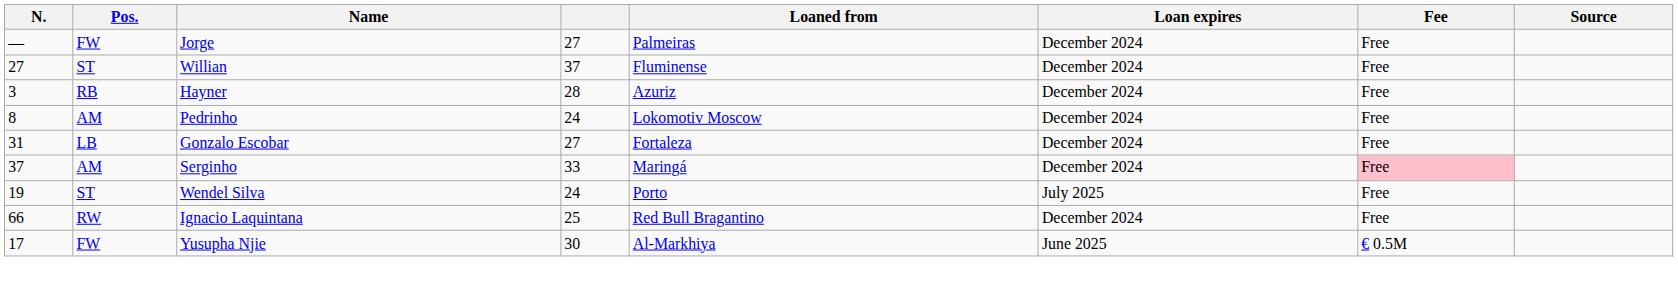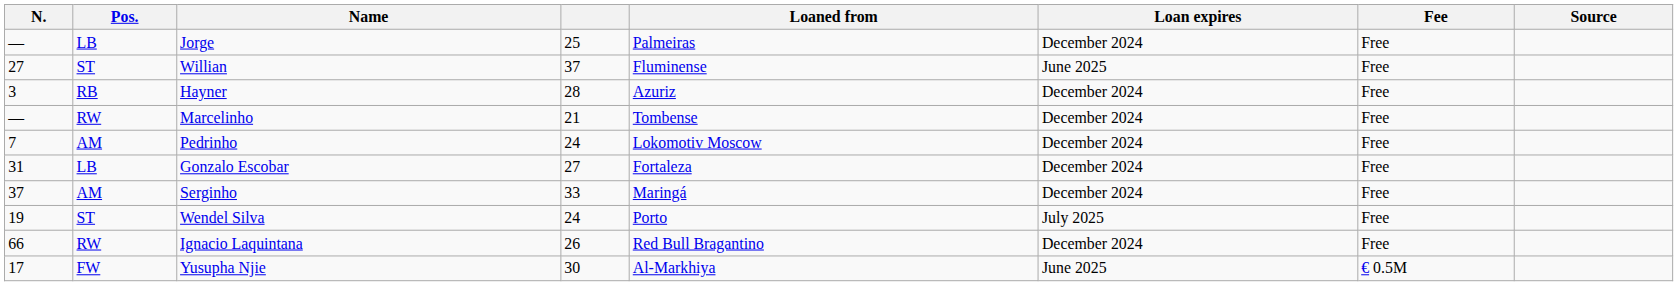 <table class="wikitable sortable" style="width:85%; text-align:center; text-align:left;">
 <tr>
 <th>N.</th>
 <th><a href='#'>Pos.</a></th>
 <th>Name</th>
 <th></th>
 <th>Loaned from</th>
 <th>Loan expires</th>
 <th>Fee</th>
 <th>Source</th>
 </tr>
 <tr>
 <td>—</td>
-<td><a href='#'>FW</a></td>
+<td><a href='#'>LB</a></td>
 <td style="text-align:left;"> <a href='#'>Jorge</a></td>
-<td>27</td>
+<td>25</td>
 <td style="text-align:left;"> <a href='#'>Palmeiras</a></td>
 <td>December 2024</td>
 <td>Free</td>
 <td></td>
 </tr>
 <tr>
 <td>27</td>
 <td><a href='#'>ST</a></td>
 <td style="text-align:left;"> <a href='#'>Willian</a></td>
 <td>37</td>
 <td style="text-align:left;"> <a href='#'>Fluminense</a></td>
-<td>December 2024</td>
+<td>June 2025</td>
 <td>Free</td>
 <td></td>
 </tr>
 <tr>
 <td>3</td>
 <td><a href='#'>RB</a></td>
 <td style="text-align:left;"> <a href='#'>Hayner</a></td>
 <td>28</td>
 <td style="text-align:left;"> <a href='#'>Azuriz</a></td>
 <td>December 2024</td>
 <td>Free</td>
 <td></td>
 </tr>
 <tr>
-<td>8</td>
+<td>—</td>
+<td><a href='#'>RW</a></td>
+<td style="text-align:left;"> <a href='#'>Marcelinho</a></td>
+<td>21</td>
+<td style="text-align:left;"> <a href='#'>Tombense</a></td>
+<td>December 2024</td>
+<td>Free</td>
+<td></td>
+</tr>
+<tr>
+<td>7</td>
 <td><a href='#'>AM</a></td>
 <td style="text-align:left;"> <a href='#'>Pedrinho</a></td>
 <td>24</td>
 <td style="text-align:left;"> <a href='#'>Lokomotiv Moscow</a></td>
 <td>December 2024</td>
 <td>Free</td>
 <td></td>
 </tr>
 <tr>
 <td>31</td>
 <td><a href='#'>LB</a></td>
 <td style="text-align:left;"> <a href='#'>Gonzalo Escobar</a></td>
 <td>27</td>
 <td style="text-align:left;"> <a href='#'>Fortaleza</a></td>
 <td>December 2024</td>
 <td>Free</td>
 <td></td>
 </tr>
 <tr>
 <td>37</td>
 <td><a href='#'>AM</a></td>
 <td style="text-align:left;"> <a href='#'>Serginho</a></td>
 <td>33</td>
 <td style="text-align:left;"> <a href='#'>Maringá</a></td>
 <td>December 2024</td>
-<td style="background: pink;">Free</td>
+<td>Free</td>
 <td></td>
 </tr>
 <tr>
 <td>19</td>
 <td><a href='#'>ST</a></td>
 <td style="text-align:left;"> <a href='#'>Wendel Silva</a></td>
 <td>24</td>
 <td style="text-align:left;"> <a href='#'>Porto</a></td>
 <td>July 2025</td>
 <td>Free</td>
 <td></td>
 </tr>
 <tr>
 <td>66</td>
 <td><a href='#'>RW</a></td>
 <td style="text-align:left;"> <a href='#'>Ignacio Laquintana</a></td>
-<td>25</td>
+<td>26</td>
 <td style="text-align:left;"> <a href='#'>Red Bull Bragantino</a></td>
 <td>December 2024</td>
 <td>Free</td>
 <td></td>
 </tr>
 <tr>
 <td>17</td>
 <td><a href='#'>FW</a></td>
 <td style="text-align:left;"> <a href='#'>Yusupha Njie</a></td>
 <td>30</td>
 <td style="text-align:left;"> <a href='#'>Al-Markhiya</a></td>
 <td>June 2025</td>
 <td><a href='#'>€</a> 0.5M</td>
 <td></td>
 </tr>
 </table>
